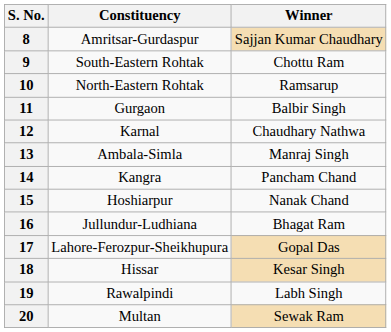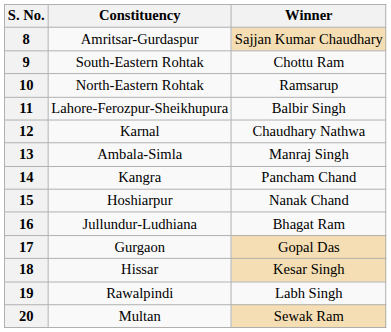 <table class="wikitable" style="text-align:center">
 <tr>
 <th>S. No.</th>
 <th>Constituency</th>
 <th>Winner</th>
 </tr>
 <tr>
 <th>8</th>
 <td>Amritsar-Gurdaspur</td>
 <td bgcolor=wheat>Sajjan Kumar Chaudhary</td>
 </tr>
 <tr>
 <th>9</th>
 <td>South-Eastern Rohtak</td>
 <td>Chottu Ram</td>
 </tr>
 <tr>
 <th>10</th>
 <td>North-Eastern Rohtak</td>
 <td>Ramsarup</td>
 </tr>
 <tr>
 <th>11</th>
-<td>Gurgaon</td>
+<td>Lahore-Ferozpur-Sheikhupura</td>
 <td>Balbir Singh</td>
 </tr>
 <tr>
 <th>12</th>
 <td>Karnal</td>
 <td>Chaudhary Nathwa</td>
 </tr>
 <tr>
 <th>13</th>
 <td>Ambala-Simla</td>
 <td>Manraj Singh</td>
 </tr>
 <tr>
 <th>14</th>
 <td>Kangra</td>
 <td>Pancham Chand</td>
 </tr>
 <tr>
 <th>15</th>
 <td>Hoshiarpur</td>
 <td>Nanak Chand</td>
 </tr>
 <tr>
 <th>16</th>
 <td>Jullundur-Ludhiana</td>
 <td>Bhagat Ram</td>
 </tr>
 <tr>
 <th>17</th>
-<td>Lahore-Ferozpur-Sheikhupura</td>
+<td>Gurgaon</td>
 <td bgcolor="wheat">Gopal Das</td>
 </tr>
 <tr>
 <th>18</th>
 <td>Hissar</td>
 <td bgcolor="wheat">Kesar Singh</td>
 </tr>
 <tr>
 <th>19</th>
 <td>Rawalpindi</td>
 <td>Labh Singh</td>
 </tr>
 <tr>
 <th>20</th>
 <td>Multan</td>
 <td bgcolor=wheat>Sewak Ram</td>
 </tr>
 </table>
